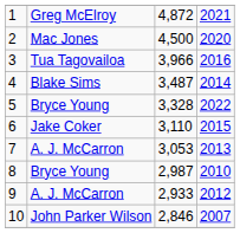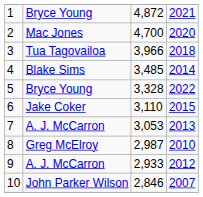 <table class="wikitable">
 <tr>
 </tr>
 <tr>
 <td>1</td>
-<td><a href='#'>Greg McElroy</a></td>
+<td><a href='#'>Bryce Young</a></td>
 <td>4,872</td>
 <td><a href='#'>2021</a></td>
 </tr>
 <tr>
 <td>2</td>
 <td><a href='#'>Mac Jones</a></td>
-<td>4,500</td>
+<td>4,700</td>
 <td><a href='#'>2020</a></td>
 </tr>
 <tr>
 <td>3</td>
 <td><a href='#'>Tua Tagovailoa</a></td>
 <td>3,966</td>
-<td><a href='#'>2016</a></td>
+<td><a href='#'>2018</a></td>
 </tr>
 <tr>
 <td>4</td>
 <td><a href='#'>Blake Sims</a></td>
-<td>3,487</td>
+<td>3,485</td>
 <td><a href='#'>2014</a></td>
 </tr>
 <tr>
 <td>5</td>
 <td><a href='#'>Bryce Young</a></td>
 <td>3,328</td>
 <td><a href='#'>2022</a></td>
 </tr>
 <tr>
 <td>6</td>
 <td><a href='#'>Jake Coker</a></td>
 <td>3,110</td>
 <td><a href='#'>2015</a></td>
 </tr>
 <tr>
 <td>7</td>
 <td><a href='#'>A. J. McCarron</a></td>
 <td>3,053</td>
 <td><a href='#'>2013</a></td>
 </tr>
 <tr>
 <td>8</td>
-<td><a href='#'>Bryce Young</a></td>
+<td><a href='#'>Greg McElroy</a></td>
 <td>2,987</td>
 <td><a href='#'>2010</a></td>
 </tr>
 <tr>
 <td>9</td>
 <td><a href='#'>A. J. McCarron</a></td>
 <td>2,933</td>
 <td><a href='#'>2012</a></td>
 </tr>
 <tr>
 <td>10</td>
 <td><a href='#'>John Parker Wilson</a></td>
 <td>2,846</td>
 <td><a href='#'>2007</a></td>
 </tr>
 <tr>
 </tr>
 </table>
